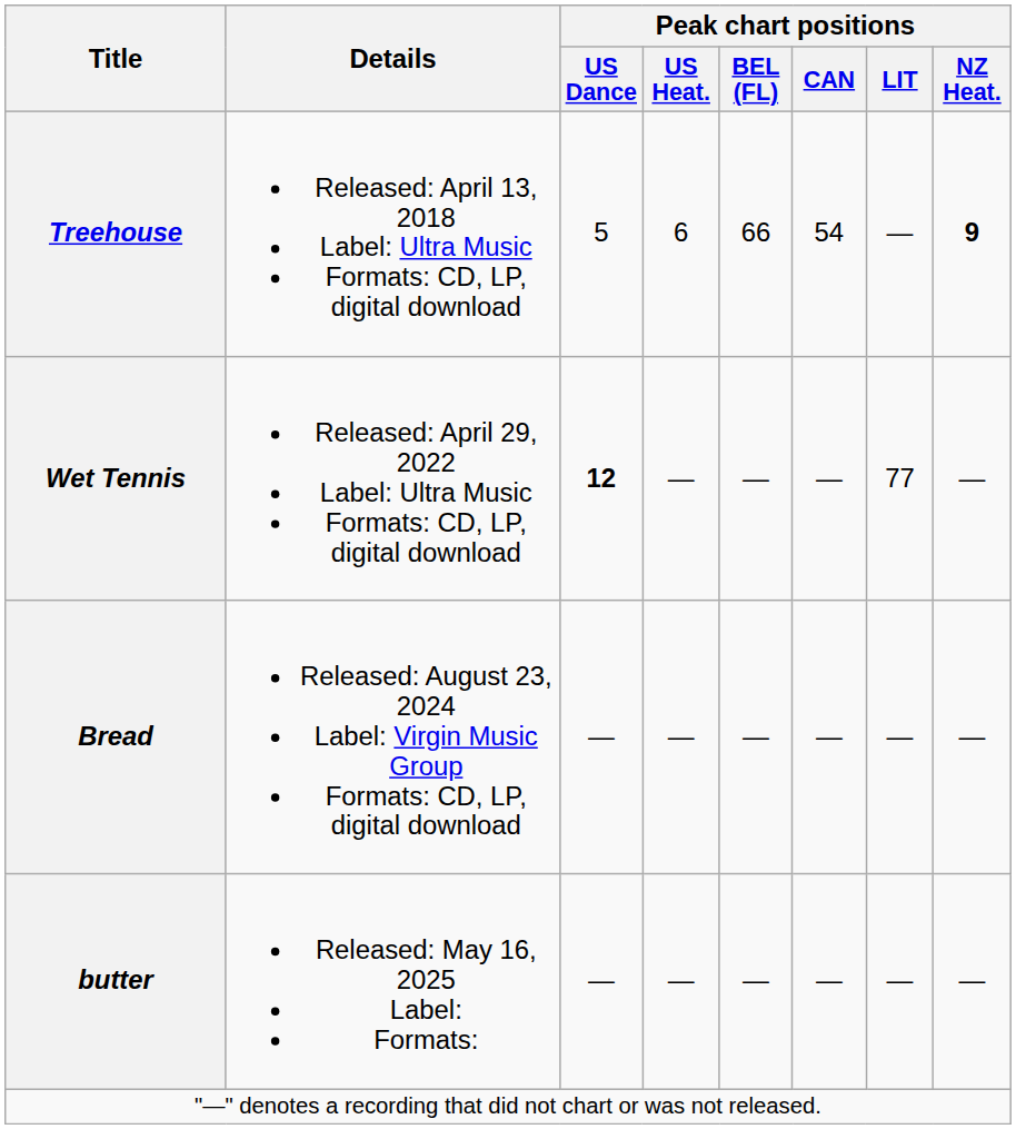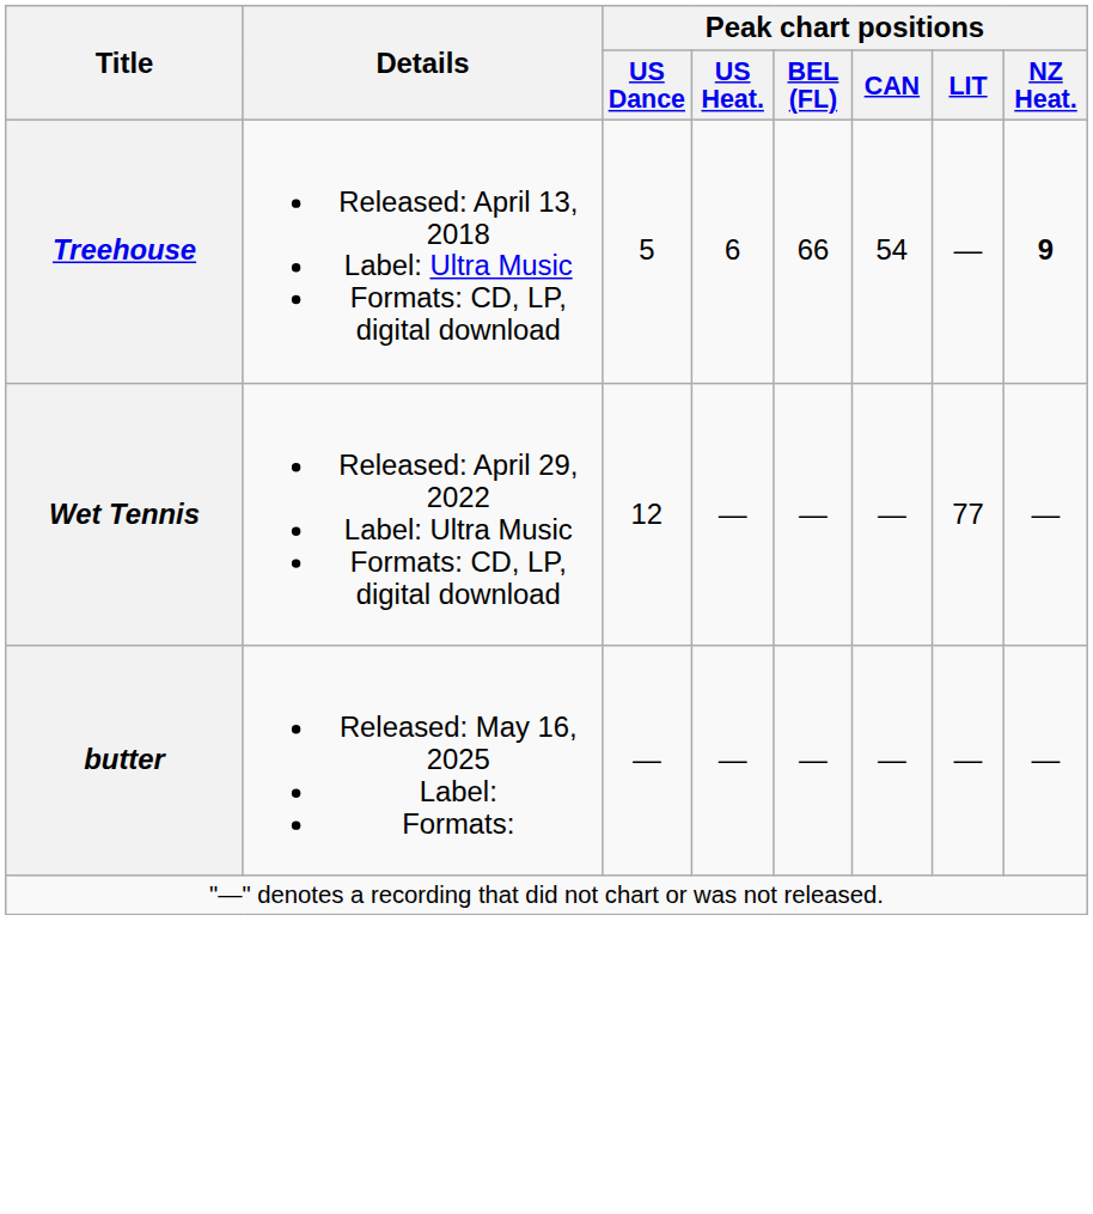 <table class="wikitable plainrowheaders" style="text-align:center;">
 <tr>
 <th scope="col" rowspan="2" style="width:10em;">Title</th>
 <th scope="col" rowspan="2" style="width:16em;">Details</th>
 <th scope="col" colspan="6" style="width:2em;">Peak chart positions</th>
 </tr>
 <tr>
 <th scope="col" style="width:3em;font-size:90%;"><a href='#'>US<br>Dance</a><br></th>
 <th scope="col" style="width:3em;font-size:90%;"><a href='#'>US<br>Heat.</a><br></th>
 <th scope="col" style="width:3em;font-size:90%;"><a href='#'>BEL<br>(FL)</a><br></th>
 <th scope="col" style="width:3em;font-size:90%;"><a href='#'>CAN</a><br></th>
 <th scope="col" style="width:3em;font-size:90%;"><a href='#'>LIT</a><br></th>
 <th scope="col" style="width:3em;font-size:90%;"><a href='#'>NZ<br>Heat.</a><br></th>
 </tr>
 <tr>
 <th scope="row"><em><a href='#'>Treehouse</a></em></th>
 <td><br><ul><li>Released: April 13, 2018</li><li>Label: <a href='#'>Ultra Music</a></li><li>Formats: CD, LP, digital download</li></ul></td>
 <td>5</td>
 <td>6</td>
 <td>66</td>
 <td>54</td>
 <td>—</td>
 <td><strong>9</strong></td>
 </tr>
 <tr>
 <th scope="row"><em>Wet Tennis</em></th>
 <td><br><ul><li>Released: April 29, 2022</li><li>Label: Ultra Music</li><li>Formats: CD, LP, digital download</li></ul></td>
-<td><strong>12</strong></td>
+<td>12</td>
 <td>—</td>
 <td>—</td>
 <td>—</td>
 <td>77</td>
-<td>—</td>
-</tr>
-<tr>
-<th scope="row"><em>Bread</em></th>
-<td><br><ul><li>Released: August 23, 2024</li><li>Label: <a href='#'>Virgin Music Group</a></li><li>Formats: CD, LP, digital download</li></ul></td>
-<td>—</td>
-<td>—</td>
-<td>—</td>
-<td>—</td>
-<td>—</td>
 <td>—</td>
 </tr>
 <tr>
 <th scope="row"><em>butter</em></th>
 <td><br><ul><li>Released: May 16, 2025</li><li>Label:</li><li>Formats:</li></ul></td>
 <td>—</td>
 <td>—</td>
 <td>—</td>
 <td>—</td>
 <td>—</td>
 <td>—</td>
 </tr>
 <tr>
 <td colspan="8" style="font-size:85%">"—" denotes a recording that did not chart or was not released.</td>
 </tr>
 </table>
